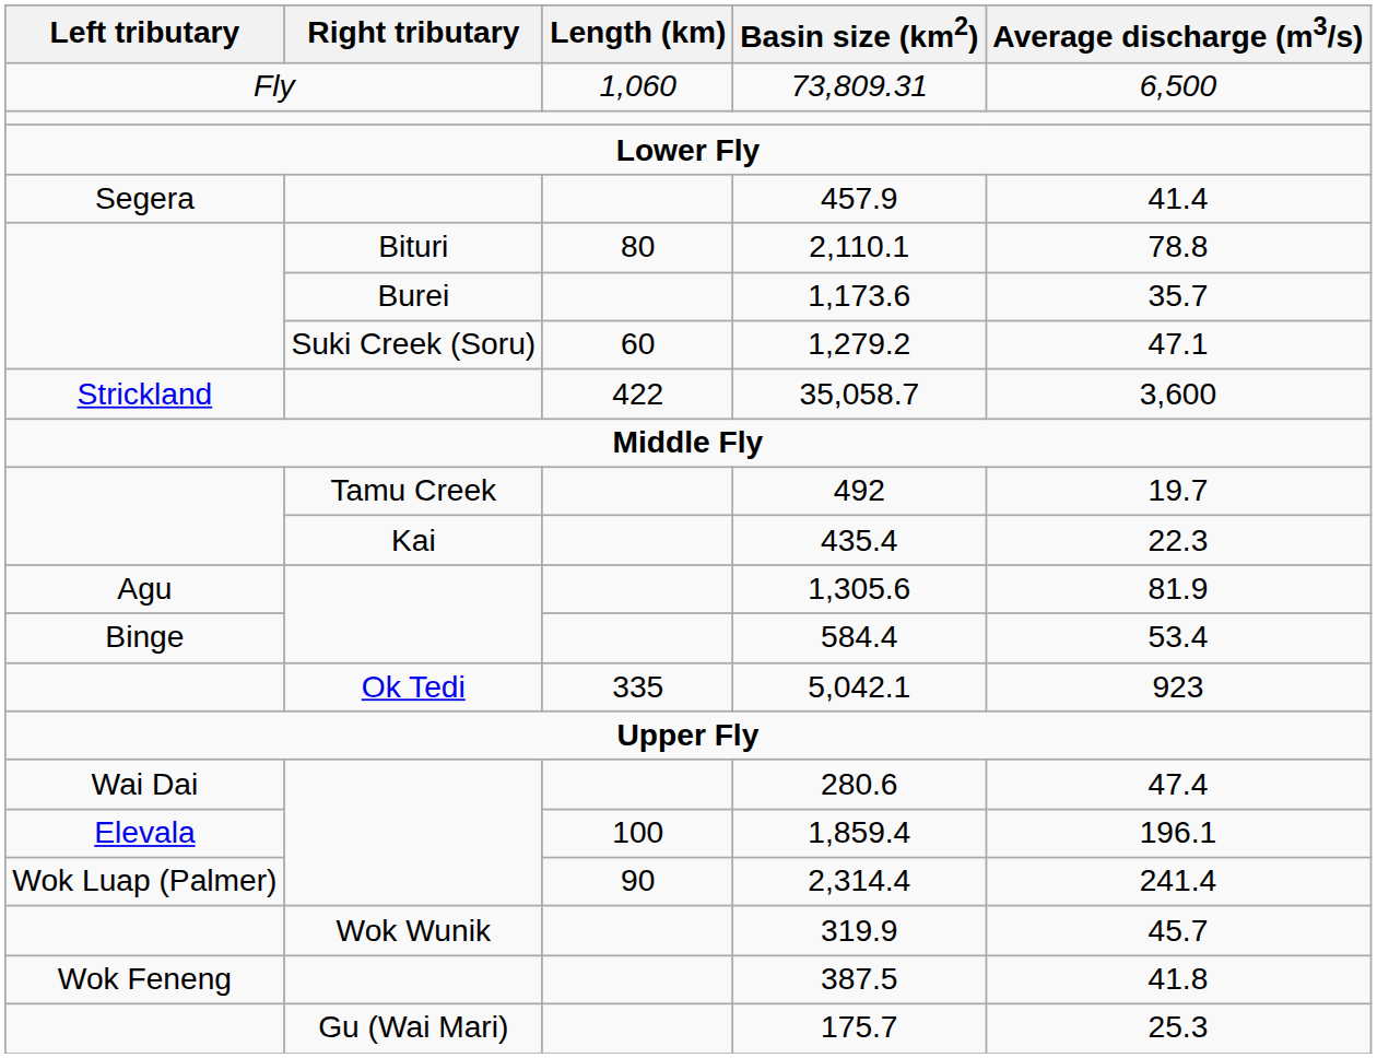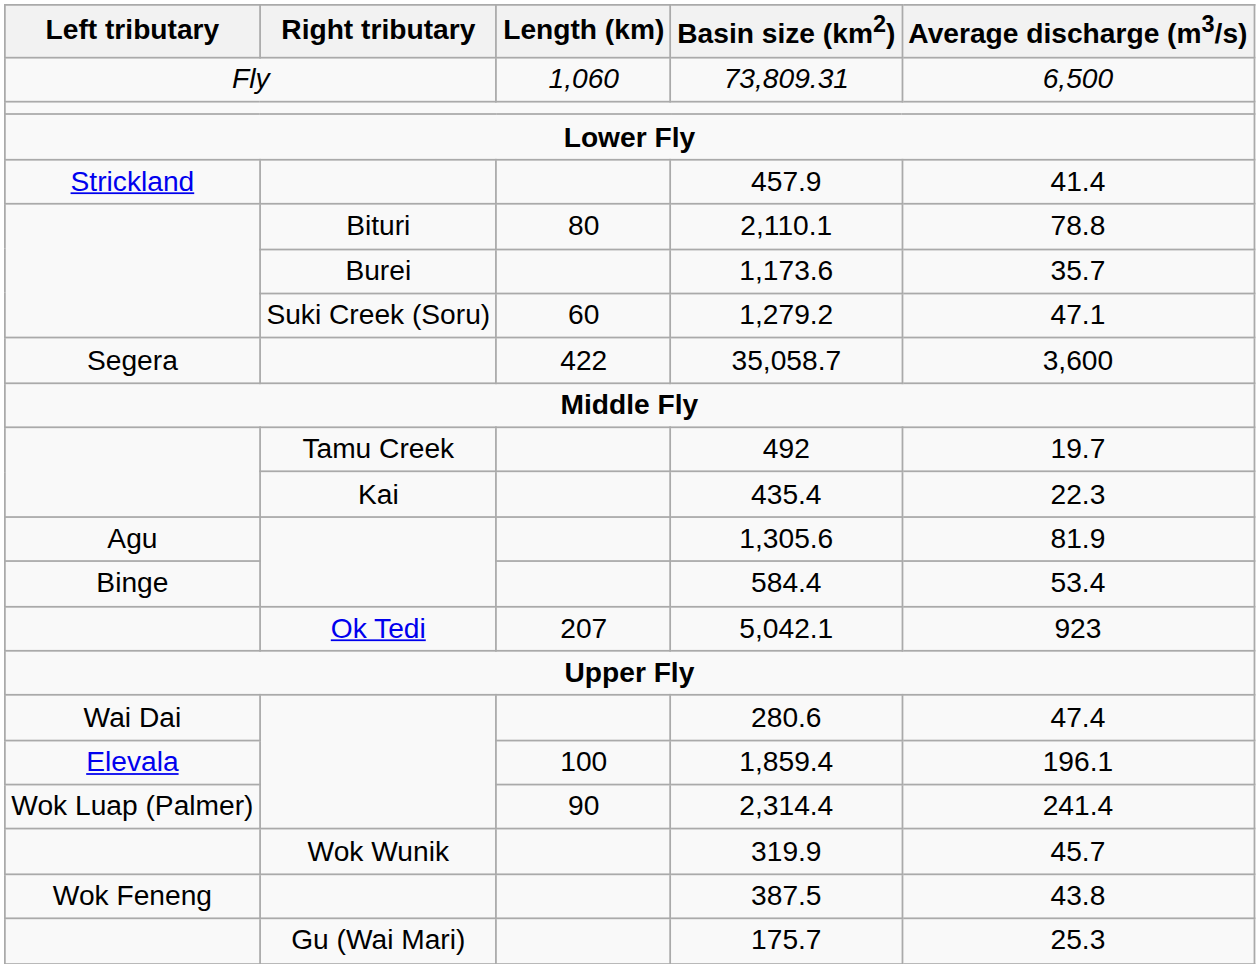 <table class="wikitable" style="text-align:center;">
 <tr>
 <th>Left tributary</th>
 <th>Right tributary</th>
 <th>Length (km)</th>
 <th>Basin size (km<sup>2</sup>)</th>
 <th>Average discharge (m<sup>3</sup>/s)</th>
 </tr>
 <tr>
 <td colspan="2"><em>Fly</em></td>
 <td><em>1,060</em></td>
 <td><em>73,809.31</em></td>
 <td><em>6,500</em></td>
 </tr>
 <tr>
 <td colspan="5"></td>
 </tr>
 <tr>
 <td colspan="5"><strong>Lower Fly</strong></td>
 </tr>
 <tr>
-<td>Segera</td>
+<td><a href='#'>Strickland</a></td>
 <td></td>
 <td></td>
 <td>457.9</td>
 <td>41.4</td>
 </tr>
 <tr>
 <td rowspan="3"></td>
 <td>Bituri</td>
 <td>80</td>
 <td>2,110.1</td>
 <td>78.8</td>
 </tr>
 <tr>
 <td>Burei</td>
 <td></td>
 <td>1,173.6</td>
 <td>35.7</td>
 </tr>
 <tr>
 <td>Suki Creek (Soru)</td>
 <td>60</td>
 <td>1,279.2</td>
 <td>47.1</td>
 </tr>
 <tr>
-<td><a href='#'>Strickland</a></td>
+<td>Segera</td>
 <td></td>
 <td>422</td>
 <td>35,058.7</td>
 <td>3,600</td>
 </tr>
 <tr>
 <td colspan="5"><strong>Middle Fly</strong></td>
 </tr>
 <tr>
 <td rowspan="2"></td>
 <td>Tamu Creek</td>
 <td></td>
 <td>492</td>
 <td>19.7</td>
 </tr>
 <tr>
 <td>Kai</td>
 <td></td>
 <td>435.4</td>
 <td>22.3</td>
 </tr>
 <tr>
 <td>Agu</td>
 <td rowspan="2"></td>
 <td></td>
 <td>1,305.6</td>
 <td>81.9</td>
 </tr>
 <tr>
 <td>Binge</td>
 <td></td>
 <td>584.4</td>
 <td>53.4</td>
 </tr>
 <tr>
 <td></td>
 <td><a href='#'>Ok Tedi</a></td>
-<td>335</td>
+<td>207</td>
 <td>5,042.1</td>
 <td>923</td>
 </tr>
 <tr>
 <td colspan="5"><strong>Upper Fly</strong></td>
 </tr>
 <tr>
 <td>Wai Dai</td>
 <td rowspan="3"></td>
 <td></td>
 <td>280.6</td>
 <td>47.4</td>
 </tr>
 <tr>
 <td><a href='#'>Elevala</a></td>
 <td>100</td>
 <td>1,859.4</td>
 <td>196.1</td>
 </tr>
 <tr>
 <td>Wok Luap (Palmer)</td>
 <td>90</td>
 <td>2,314.4</td>
 <td>241.4</td>
 </tr>
 <tr>
 <td></td>
 <td>Wok Wunik</td>
 <td></td>
 <td>319.9</td>
 <td>45.7</td>
 </tr>
 <tr>
 <td>Wok Feneng</td>
 <td></td>
 <td></td>
 <td>387.5</td>
-<td>41.8</td>
+<td>43.8</td>
 </tr>
 <tr>
 <td></td>
 <td>Gu (Wai Mari)</td>
 <td></td>
 <td>175.7</td>
 <td>25.3</td>
 </tr>
 </table>
